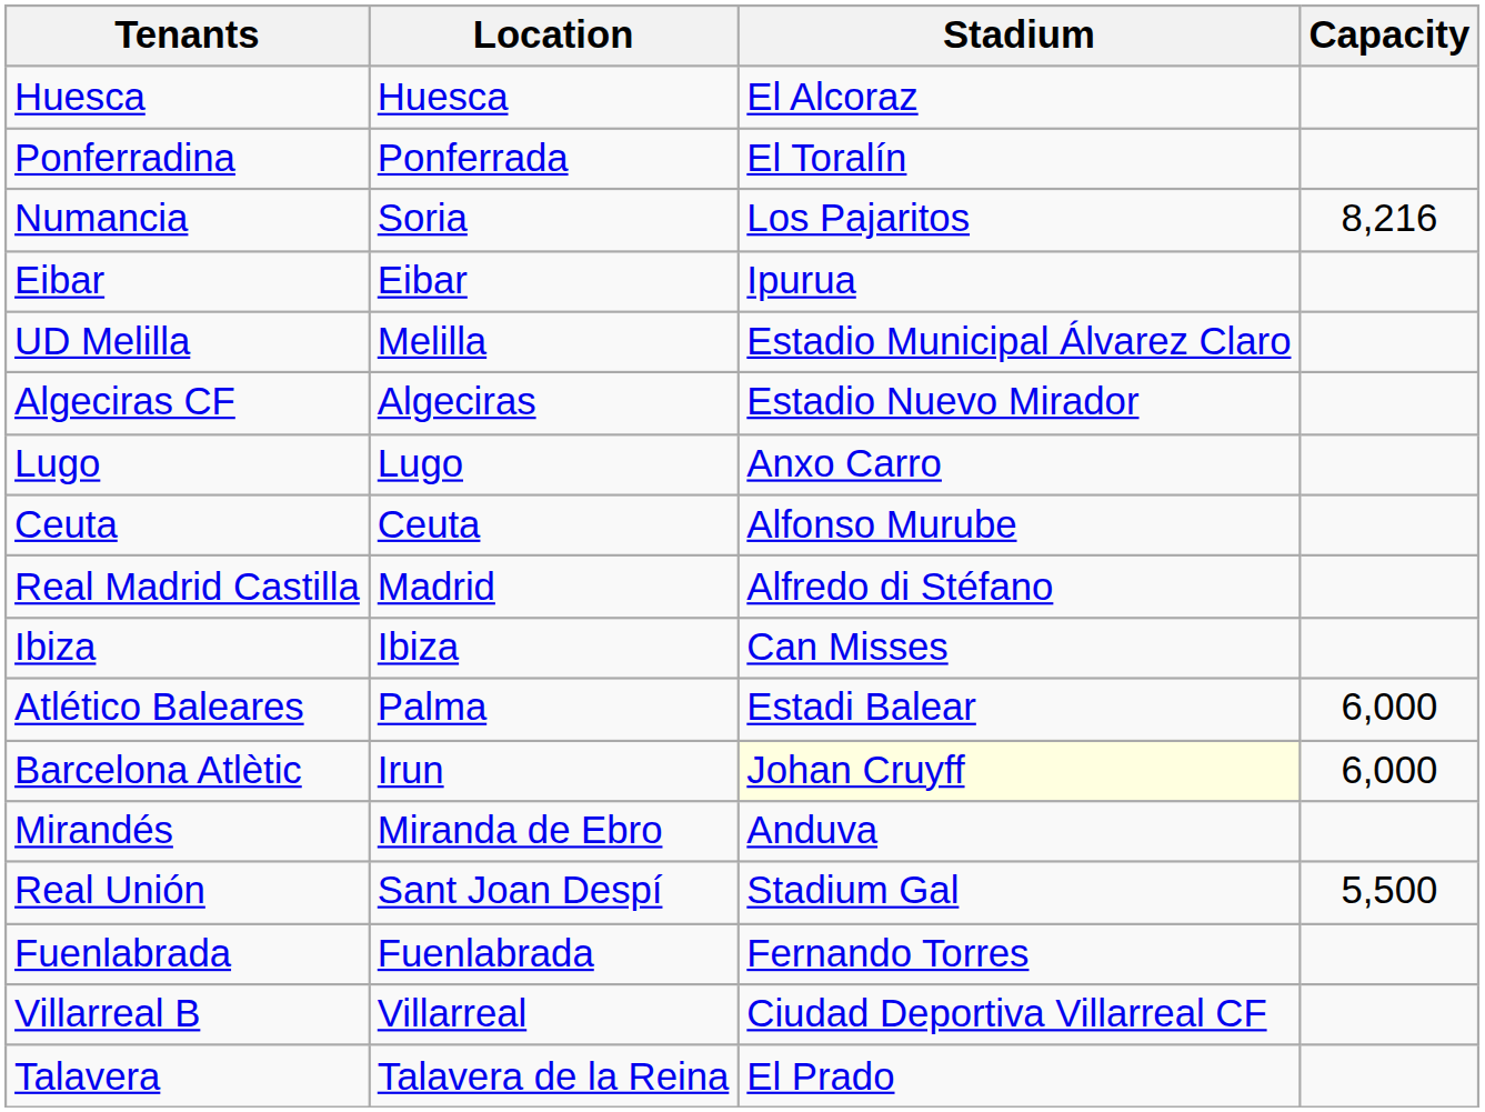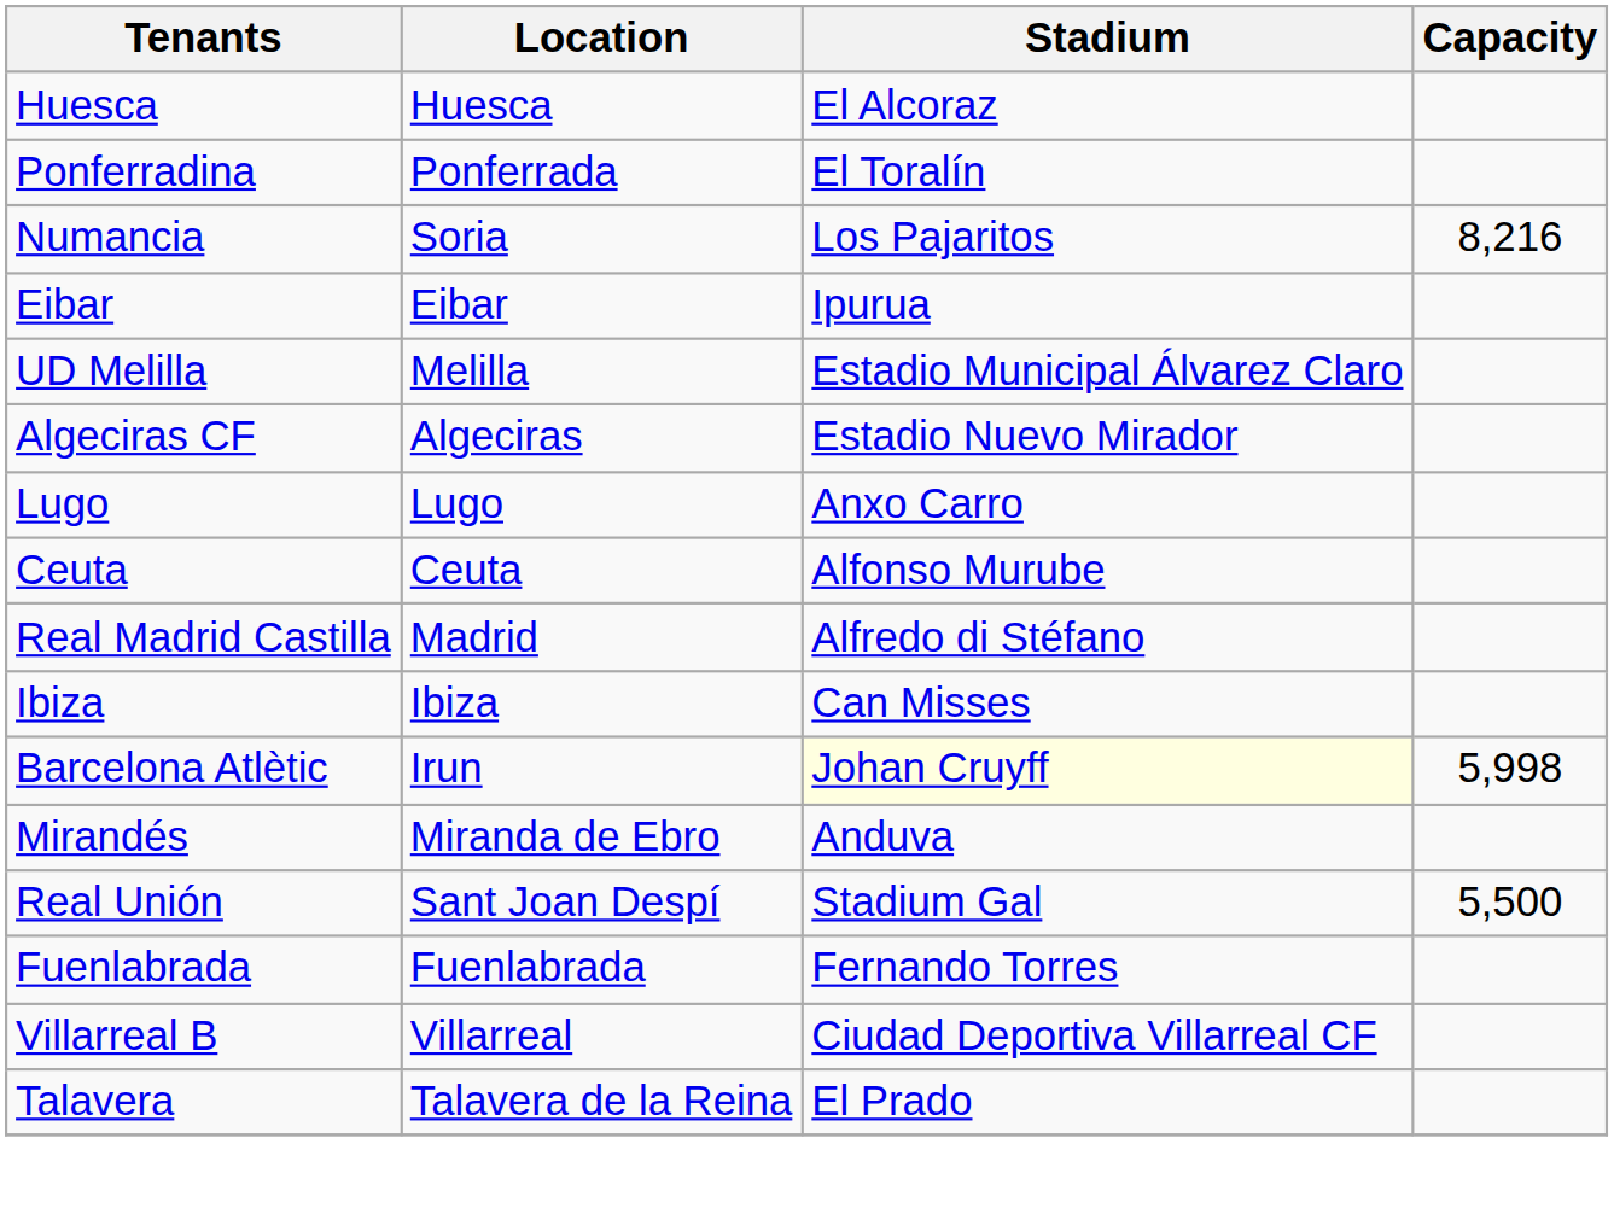 <table class="wikitable sortable" style="text-align: left;">
 <tr>
 <th>Tenants</th>
 <th>Location</th>
 <th>Stadium</th>
 <th>Capacity</th>
 </tr>
 <tr>
 <td><a href='#'>Huesca</a></td>
 <td><a href='#'>Huesca</a></td>
 <td><a href='#'>El Alcoraz</a></td>
 <td align="center"></td>
 </tr>
 <tr>
 <td><a href='#'>Ponferradina</a></td>
 <td><a href='#'>Ponferrada</a></td>
 <td><a href='#'>El Toralín</a></td>
 <td align="center"></td>
 </tr>
 <tr>
 <td><a href='#'>Numancia</a></td>
 <td><a href='#'>Soria</a></td>
 <td><a href='#'>Los Pajaritos</a></td>
 <td align=center>8,216</td>
 </tr>
 <tr>
 <td><a href='#'>Eibar</a></td>
 <td><a href='#'>Eibar</a></td>
 <td><a href='#'>Ipurua</a></td>
 <td align="center"></td>
 </tr>
 <tr>
 <td><a href='#'>UD Melilla</a></td>
 <td><a href='#'>Melilla</a></td>
 <td><a href='#'>Estadio Municipal Álvarez Claro</a></td>
 <td align="center"></td>
 </tr>
 <tr>
 <td><a href='#'>Algeciras CF</a></td>
 <td><a href='#'>Algeciras</a></td>
 <td><a href='#'>Estadio Nuevo Mirador</a></td>
 <td align="center"></td>
 </tr>
 <tr>
 <td><a href='#'>Lugo</a></td>
 <td><a href='#'>Lugo</a></td>
 <td><a href='#'>Anxo Carro</a></td>
 <td align="center"></td>
 </tr>
 <tr>
 <td><a href='#'>Ceuta</a></td>
 <td><a href='#'>Ceuta</a></td>
 <td><a href='#'>Alfonso Murube</a></td>
 <td align=center></td>
 </tr>
 <tr>
 <td><a href='#'>Real Madrid Castilla</a></td>
 <td><a href='#'>Madrid</a></td>
 <td><a href='#'>Alfredo di Stéfano</a></td>
 <td align=center></td>
 </tr>
 <tr>
 <td><a href='#'>Ibiza</a></td>
 <td><a href='#'>Ibiza</a></td>
 <td><a href='#'>Can Misses</a></td>
 <td align="center"></td>
 </tr>
 <tr>
-<td><a href='#'>Atlético Baleares</a></td>
-<td><a href='#'>Palma</a></td>
-<td><a href='#'>Estadi Balear</a></td>
-<td align=center>6,000</td>
-</tr>
-<tr>
 <td><a href='#'>Barcelona Atlètic</a></td>
 <td><a href='#'>Irun</a></td>
 <td style="background: lightyellow;"><a href='#'>Johan Cruyff</a></td>
-<td align=center>6,000</td>
+<td align=center>5,998</td>
 </tr>
 <tr>
 <td><a href='#'>Mirandés</a></td>
 <td><a href='#'>Miranda de Ebro</a></td>
 <td><a href='#'>Anduva</a></td>
 <td align="center"></td>
 </tr>
 <tr>
 <td><a href='#'>Real Unión</a></td>
 <td><a href='#'>Sant Joan Despí</a></td>
 <td><a href='#'>Stadium Gal</a></td>
 <td align=center>5,500</td>
 </tr>
 <tr>
 <td><a href='#'>Fuenlabrada</a></td>
 <td><a href='#'>Fuenlabrada</a></td>
 <td><a href='#'>Fernando Torres</a></td>
 <td align=center></td>
 </tr>
 <tr>
 <td><a href='#'>Villarreal B</a></td>
 <td><a href='#'>Villarreal</a></td>
 <td><a href='#'>Ciudad Deportiva Villarreal CF</a></td>
 <td align=center></td>
 </tr>
 <tr>
 <td><a href='#'>Talavera</a></td>
 <td><a href='#'>Talavera de la Reina</a></td>
 <td><a href='#'>El Prado</a></td>
 <td align="center"></td>
 </tr>
 <tr>
 </tr>
 </table>
